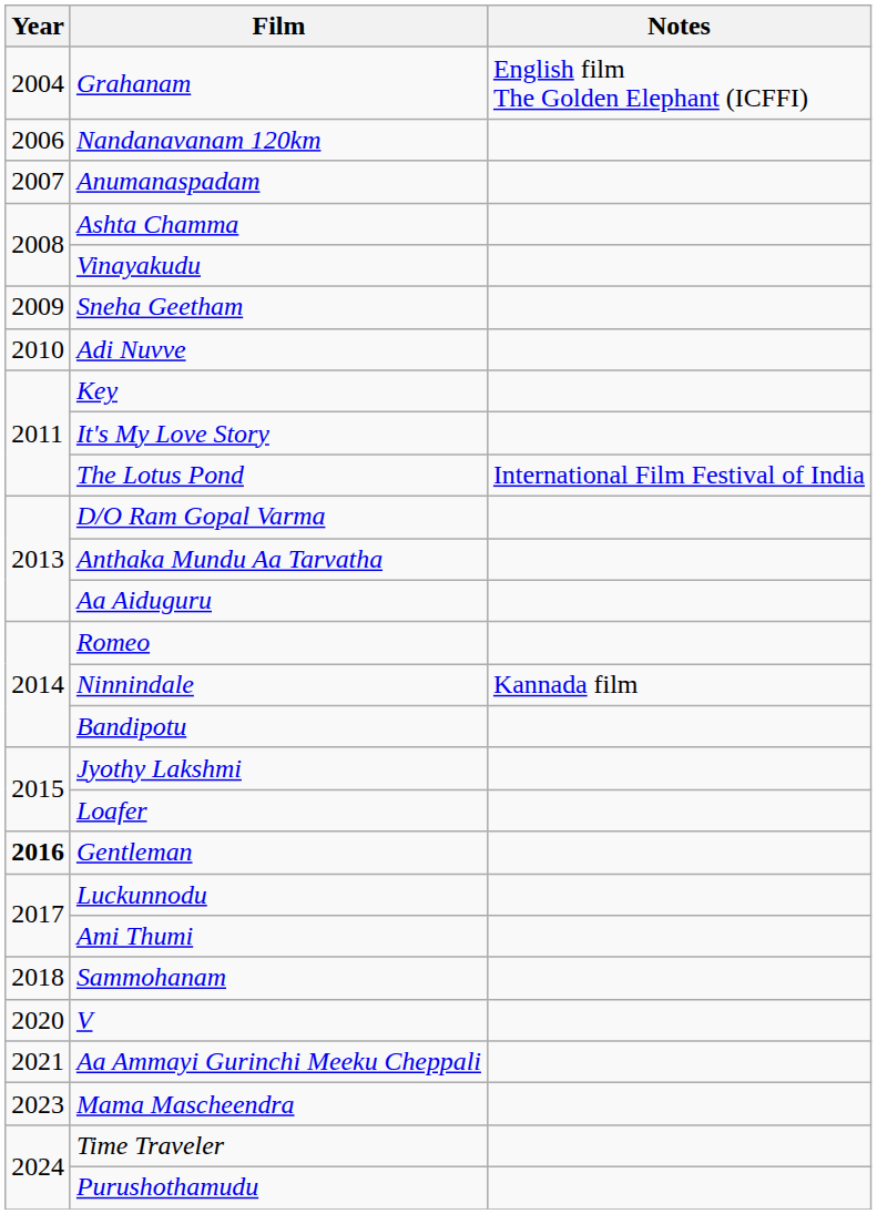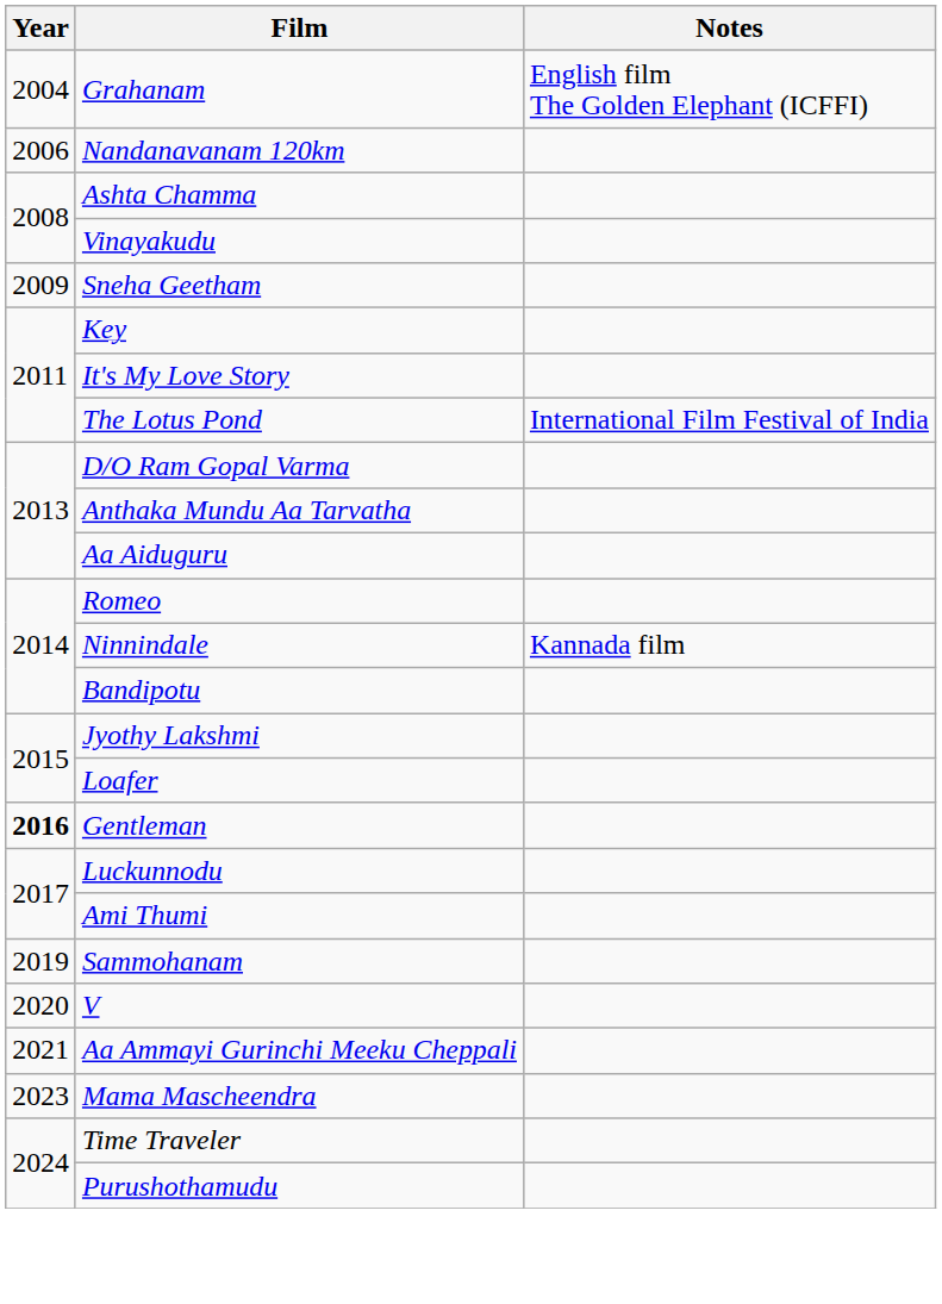 <table class="wikitable">
 <tr>
 <th>Year</th>
 <th>Film</th>
 <th>Notes</th>
 </tr>
 <tr>
 <td>2004</td>
 <td><em><a href='#'>Grahanam</a></em></td>
 <td><a href='#'>English</a> film<br><a href='#'>The Golden Elephant</a> (ICFFI)</td>
 </tr>
 <tr>
 <td>2006</td>
 <td><em><a href='#'>Nandanavanam 120km</a></em></td>
 <td></td>
 </tr>
 <tr>
-<td>2007</td>
-<td><em><a href='#'>Anumanaspadam</a></em></td>
-<td></td>
-</tr>
-<tr>
 <td rowspan="2">2008</td>
 <td><em><a href='#'>Ashta Chamma</a></em></td>
 <td></td>
 </tr>
 <tr>
 <td><em><a href='#'>Vinayakudu</a></em></td>
 <td></td>
 </tr>
 <tr>
 <td>2009</td>
 <td><em><a href='#'>Sneha Geetham</a></em></td>
-<td></td>
-</tr>
-<tr>
-<td>2010</td>
-<td><em><a href='#'>Adi Nuvve</a></em></td>
 <td></td>
 </tr>
 <tr>
 <td rowspan="3">2011</td>
 <td><em><a href='#'>Key</a></em></td>
 <td></td>
 </tr>
 <tr>
 <td><em><a href='#'>It's My Love Story</a></em></td>
 <td></td>
 </tr>
 <tr>
 <td><em><a href='#'>The Lotus Pond</a></em></td>
 <td><a href='#'>International Film Festival of India</a></td>
 </tr>
 <tr>
 <td rowspan="3">2013</td>
 <td><em><a href='#'>D/O Ram Gopal Varma</a></em></td>
 <td></td>
 </tr>
 <tr>
 <td><em><a href='#'>Anthaka Mundu Aa Tarvatha</a></em></td>
 <td></td>
 </tr>
 <tr>
 <td><em><a href='#'>Aa Aiduguru</a></em></td>
 <td></td>
 </tr>
 <tr>
 <td rowspan="3">2014</td>
 <td><em><a href='#'>Romeo</a></em></td>
 <td></td>
 </tr>
 <tr>
 <td><em><a href='#'>Ninnindale</a></em></td>
 <td><a href='#'>Kannada</a> film</td>
 </tr>
 <tr>
 <td><em><a href='#'>Bandipotu</a></em></td>
 <td></td>
 </tr>
 <tr>
 <td rowspan="2">2015</td>
 <td><em><a href='#'>Jyothy Lakshmi</a></em></td>
 <td></td>
 </tr>
 <tr>
 <td><em><a href='#'>Loafer</a></em></td>
 <td></td>
 </tr>
 <tr>
 <td><strong>2016</strong></td>
 <td><em><a href='#'>Gentleman</a></em></td>
 <td></td>
 </tr>
 <tr>
 <td rowspan="2">2017</td>
 <td><em><a href='#'>Luckunnodu</a></em></td>
 <td></td>
 </tr>
 <tr>
 <td><em><a href='#'>Ami Thumi</a></em></td>
 <td></td>
 </tr>
 <tr>
-<td>2018</td>
+<td>2019</td>
 <td><em><a href='#'>Sammohanam</a></em></td>
 <td></td>
 </tr>
 <tr>
 <td>2020</td>
 <td><em><a href='#'>V</a></em></td>
 <td></td>
 </tr>
 <tr>
 <td>2021</td>
 <td><em><a href='#'>Aa Ammayi Gurinchi Meeku Cheppali</a></em></td>
 <td></td>
 </tr>
 <tr>
 <td>2023</td>
 <td><em><a href='#'>Mama Mascheendra</a></em></td>
 <td></td>
 </tr>
 <tr>
 <td rowspan="2">2024</td>
 <td><em>Time Traveler</em></td>
 <td></td>
 </tr>
 <tr>
 <td><em><a href='#'>Purushothamudu</a></em></td>
 <td></td>
 </tr>
 </table>
